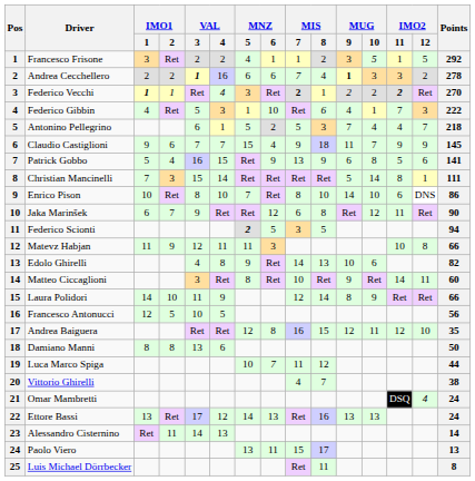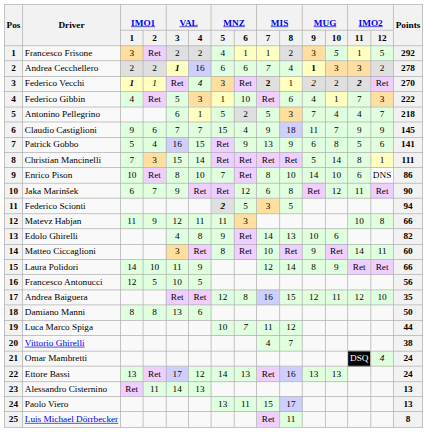 <table class="wikitable" style="font-size:85%; text-align: center;">
 <tr>
 <th rowspan=2>Pos</th>
 <th rowspan=2>Driver</th>
 <th colspan=2><br><a href='#'>IMO1</a></th>
 <th colspan=2><br><a href='#'>VAL</a></th>
 <th colspan=2><br><a href='#'>MNZ</a></th>
 <th colspan=2><br><a href='#'>MIS</a></th>
 <th colspan=2><br><a href='#'>MUG</a></th>
 <th colspan=2><br><a href='#'>IMO2</a></th>
 <th rowspan=2>Points</th>
 </tr>
 <tr>
 <th width="27">1</th>
 <th width="27">2</th>
 <th width="27">3</th>
 <th width="27">4</th>
 <th width="27">5</th>
 <th width="27">6</th>
 <th width="27">7</th>
 <th width="27">8</th>
 <th width="27">9</th>
 <th width="27">10</th>
 <th width="27">11</th>
 <th width="27">12</th>
 </tr>
 <tr>
 <th>1</th>
 <td align=left nowrap> Francesco Frisone</td>
 <td style="background:#FFDF9F;">3</td>
 <td style="background:#EFCFFF;">Ret</td>
 <td style="background:#DFDFDF;">2</td>
 <td style="background:#DFDFDF;">2</td>
 <td style="background:#DFFFDF;">4</td>
 <td style="background:#FFFFBF;">1</td>
 <td style="background:#FFFFBF;">1</td>
 <td style="background:#DFDFDF;">2</td>
 <td style="background:#FFDF9F;">3</td>
 <td style="background:#DFFFDF;"><em>5</em></td>
 <td style="background:#FFFFBF;">1</td>
 <td style="background:#DFFFDF;">5</td>
 <th>292</th>
 </tr>
 <tr>
 <th>2</th>
 <td align=left nowrap> Andrea Cecchellero</td>
 <td style="background:#DFDFDF;">2</td>
 <td style="background:#DFDFDF;">2</td>
 <td style="background:#FFFFBF;"><strong><em>1</em></strong></td>
 <td style="background:#CFCFFF;">16</td>
 <td style="background:#DFFFDF;">6</td>
 <td style="background:#DFFFDF;">6</td>
 <td style="background:#DFFFDF;"><em>7</em></td>
 <td style="background:#DFFFDF;">4</td>
 <td style="background:#FFFFBF;"><strong>1</strong></td>
 <td style="background:#FFDF9F;">3</td>
 <td style="background:#FFDF9F;">3</td>
 <td style="background:#DFDFDF;">2</td>
 <th>278</th>
 </tr>
 <tr>
 <th>3</th>
 <td align=left nowrap> Federico Vecchi</td>
 <td style="background:#FFFFBF;"><strong><em>1</em></strong></td>
 <td style="background:#FFFFBF;"><em>1</em></td>
 <td style="background:#EFCFFF;">Ret</td>
 <td style="background:#DFFFDF;"><em>4</em></td>
 <td style="background:#FFDF9F;">3</td>
 <td style="background:#EFCFFF;">Ret</td>
 <td style="background:#DFDFDF;"><strong>2</strong></td>
 <td style="background:#FFFFBF;">1</td>
 <td style="background:#DFDFDF;"><em>2</em></td>
 <td style="background:#DFDFDF;">2</td>
 <td style="background:#DFDFDF;"><strong><em>2</em></strong></td>
 <td style="background:#EFCFFF;">Ret</td>
 <th>270</th>
 </tr>
 <tr>
 <th>4</th>
 <td align=left nowrap> Federico Gibbin</td>
 <td style="background:#DFFFDF;">4</td>
 <td style="background:#EFCFFF;">Ret</td>
 <td style="background:#DFFFDF;">5</td>
 <td style="background:#FFDF9F;">3</td>
 <td style="background:#FFFFBF;">1</td>
 <td style="background:#DFFFDF;">10</td>
 <td style="background:#EFCFFF;">Ret</td>
 <td style="background:#DFFFDF;"><em>6</em></td>
 <td style="background:#DFFFDF;">4</td>
 <td style="background:#FFFFBF;">1</td>
 <td style="background:#DFFFDF;">7</td>
 <td style="background:#FFDF9F;">3</td>
 <th>222</th>
 </tr>
 <tr>
 <th>5</th>
 <td align=left nowrap> Antonino Pellegrino</td>
 <td></td>
 <td></td>
 <td style="background:#DFFFDF;">6</td>
 <td style="background:#FFFFBF;">1</td>
 <td style="background:#DFFFDF;">5</td>
 <td style="background:#DFDFDF;">2</td>
 <td style="background:#DFFFDF;">5</td>
 <td style="background:#FFDF9F;">3</td>
 <td style="background:#DFFFDF;">7</td>
 <td style="background:#DFFFDF;">4</td>
 <td style="background:#DFFFDF;">4</td>
 <td style="background:#DFFFDF;">7</td>
 <th>218</th>
 </tr>
 <tr>
 <th>6</th>
 <td align=left nowrap> Claudio Castiglioni</td>
 <td style="background:#DFFFDF;">9</td>
 <td style="background:#DFFFDF;">6</td>
 <td style="background:#DFFFDF;">7</td>
 <td style="background:#DFFFDF;">7</td>
 <td style="background:#DFFFDF;">15</td>
 <td style="background:#DFFFDF;">4</td>
 <td style="background:#DFFFDF;">9</td>
 <td style="background:#CFCFFF;">18</td>
 <td style="background:#DFFFDF;">11</td>
 <td style="background:#DFFFDF;">7</td>
 <td style="background:#DFFFDF;">9</td>
 <td style="background:#DFFFDF;">9</td>
 <th>145</th>
 </tr>
 <tr>
 <th>7</th>
 <td align=left nowrap> Patrick Gobbo</td>
 <td style="background:#DFFFDF;">5</td>
 <td style="background:#DFFFDF;">4</td>
 <td style="background:#CFCFFF;">16</td>
 <td style="background:#DFFFDF;">15</td>
 <td style="background:#EFCFFF;">Ret</td>
 <td style="background:#DFFFDF;">9</td>
 <td style="background:#DFFFDF;">13</td>
 <td style="background:#DFFFDF;">9</td>
 <td style="background:#DFFFDF;">6</td>
 <td style="background:#DFFFDF;">8</td>
 <td style="background:#DFFFDF;">5</td>
 <td style="background:#DFFFDF;">6</td>
 <th>141</th>
 </tr>
 <tr>
 <th>8</th>
 <td align=left nowrap> Christian Mancinelli</td>
 <td style="background:#DFFFDF;">7</td>
 <td style="background:#FFDF9F;">3</td>
 <td style="background:#DFFFDF;">15</td>
 <td style="background:#DFFFDF;">14</td>
 <td style="background:#EFCFFF;">Ret</td>
 <td style="background:#EFCFFF;">Ret</td>
 <td style="background:#EFCFFF;">Ret</td>
 <td style="background:#EFCFFF;">Ret</td>
 <td style="background:#DFFFDF;">5</td>
 <td style="background:#DFFFDF;">14</td>
 <td style="background:#DFFFDF;">8</td>
 <td style="background:#FFFFBF;">1</td>
 <th>111</th>
 </tr>
 <tr>
 <th>9</th>
 <td align=left nowrap> Enrico Pison</td>
 <td style="background:#DFFFDF;">10</td>
 <td style="background:#EFCFFF;">Ret</td>
 <td style="background:#DFFFDF;">8</td>
 <td style="background:#DFFFDF;">10</td>
 <td style="background:#DFFFDF;">7</td>
 <td style="background:#EFCFFF;">Ret</td>
 <td style="background:#DFFFDF;">8</td>
 <td style="background:#DFFFDF;">10</td>
 <td style="background:#DFFFDF;">14</td>
 <td style="background:#DFFFDF;">10</td>
 <td style="background:#DFFFDF;">6</td>
 <td style="background:#FFFFFF;">DNS</td>
 <th>86</th>
 </tr>
 <tr>
 <th>10</th>
 <td align=left nowrap> Jaka Marinšek</td>
 <td style="background:#DFFFDF;">6</td>
 <td style="background:#DFFFDF;">7</td>
 <td style="background:#DFFFDF;">9</td>
 <td style="background:#EFCFFF;">Ret</td>
 <td style="background:#EFCFFF;">Ret</td>
 <td style="background:#DFFFDF;">12</td>
 <td style="background:#DFFFDF;">6</td>
 <td style="background:#DFFFDF;">8</td>
 <td style="background:#EFCFFF;">Ret</td>
 <td style="background:#DFFFDF;">12</td>
 <td style="background:#DFFFDF;">11</td>
 <td style="background:#EFCFFF;">Ret</td>
 <th>90</th>
 </tr>
 <tr>
 <th>11</th>
 <td align=left nowrap> Federico Scionti</td>
 <td></td>
 <td></td>
 <td></td>
 <td></td>
 <td style="background:#DFDFDF;"><strong><em>2</em></strong></td>
 <td style="background:#DFFFDF;">5</td>
 <td style="background:#FFDF9F;">3</td>
 <td style="background:#DFFFDF;">5</td>
 <td></td>
 <td></td>
 <td></td>
 <td></td>
 <th>94</th>
 </tr>
 <tr>
 <th>12</th>
 <td align=left nowrap> Matevz Habjan</td>
 <td style="background:#DFFFDF;">11</td>
 <td style="background:#DFFFDF;">9</td>
 <td style="background:#DFFFDF;">12</td>
 <td style="background:#DFFFDF;">11</td>
 <td style="background:#DFFFDF;">11</td>
 <td style="background:#FFDF9F;">3</td>
 <td></td>
 <td></td>
 <td></td>
 <td></td>
 <td style="background:#DFFFDF;">10</td>
 <td style="background:#DFFFDF;">8</td>
 <th>66</th>
 </tr>
 <tr>
 <th>13</th>
 <td align=left nowrap> Edolo Ghirelli</td>
 <td></td>
 <td></td>
 <td style="background:#DFFFDF;">4</td>
 <td style="background:#DFFFDF;">8</td>
 <td style="background:#DFFFDF;">9</td>
 <td style="background:#EFCFFF;">Ret</td>
 <td style="background:#DFFFDF;">14</td>
 <td style="background:#DFFFDF;">13</td>
 <td style="background:#DFFFDF;">10</td>
 <td style="background:#DFFFDF;">6</td>
 <td></td>
 <td></td>
 <th>82</th>
 </tr>
 <tr>
 <th>14</th>
 <td align=left nowrap> Matteo Ciccaglioni</td>
 <td></td>
 <td></td>
 <td style="background:#FFDF9F;">3</td>
 <td style="background:#EFCFFF;">Ret</td>
 <td style="background:#DFFFDF;">8</td>
 <td style="background:#EFCFFF;">Ret</td>
 <td style="background:#DFFFDF;">10</td>
 <td style="background:#EFCFFF;">Ret</td>
 <td style="background:#DFFFDF;">9</td>
 <td style="background:#EFCFFF;">Ret</td>
 <td style="background:#DFFFDF;">14</td>
 <td style="background:#DFFFDF;">11</td>
 <th>60</th>
 </tr>
 <tr>
 <th>15</th>
 <td align=left nowrap> Laura Polidori</td>
 <td style="background:#DFFFDF;">14</td>
 <td style="background:#DFFFDF;">10</td>
 <td style="background:#DFFFDF;">11</td>
 <td style="background:#DFFFDF;">9</td>
 <td></td>
 <td></td>
 <td style="background:#DFFFDF;">12</td>
 <td style="background:#DFFFDF;">14</td>
 <td style="background:#DFFFDF;">8</td>
 <td style="background:#DFFFDF;">9</td>
 <td style="background:#EFCFFF;">Ret</td>
 <td style="background:#EFCFFF;">Ret</td>
 <th>66</th>
 </tr>
 <tr>
 <th>16</th>
 <td align=left nowrap> Francesco Antonucci</td>
 <td style="background:#DFFFDF;">12</td>
 <td style="background:#DFFFDF;">5</td>
 <td style="background:#DFFFDF;">10</td>
 <td style="background:#DFFFDF;">5</td>
 <td></td>
 <td></td>
 <td></td>
 <td></td>
 <td></td>
 <td></td>
 <td></td>
 <td></td>
 <th>56</th>
 </tr>
 <tr>
 <th>17</th>
 <td align=left nowrap> Andrea Baiguera</td>
 <td></td>
 <td></td>
 <td style="background:#EFCFFF;">Ret</td>
 <td style="background:#EFCFFF;">Ret</td>
 <td style="background:#DFFFDF;">12</td>
 <td style="background:#DFFFDF;">8</td>
 <td style="background:#CFCFFF;">16</td>
 <td style="background:#DFFFDF;">15</td>
 <td style="background:#DFFFDF;">12</td>
 <td style="background:#DFFFDF;">11</td>
 <td style="background:#DFFFDF;">12</td>
 <td style="background:#DFFFDF;">10</td>
 <th>35</th>
 </tr>
 <tr>
 <th>18</th>
 <td align=left nowrap> Damiano Manni</td>
 <td style="background:#DFFFDF;">8</td>
 <td style="background:#DFFFDF;">8</td>
 <td style="background:#DFFFDF;">13</td>
 <td style="background:#DFFFDF;">6</td>
 <td></td>
 <td></td>
 <td></td>
 <td></td>
 <td></td>
 <td></td>
 <td></td>
 <td></td>
 <th>50</th>
 </tr>
 <tr>
 <th>19</th>
 <td align=left nowrap> Luca Marco Spiga</td>
 <td></td>
 <td></td>
 <td></td>
 <td></td>
 <td style="background:#DFFFDF;">10</td>
 <td style="background:#DFFFDF;"><em>7</em></td>
 <td style="background:#DFFFDF;">11</td>
 <td style="background:#DFFFDF;">12</td>
 <td></td>
 <td></td>
 <td></td>
 <td></td>
 <th>44</th>
 </tr>
 <tr>
 <th>20</th>
 <td align=left nowrap> <a href='#'>Vittorio Ghirelli</a></td>
 <td></td>
 <td></td>
 <td></td>
 <td></td>
 <td></td>
 <td></td>
 <td style="background:#DFFFDF;">4</td>
 <td style="background:#DFFFDF;">7</td>
 <td></td>
 <td></td>
 <td></td>
 <td></td>
 <th>38</th>
 </tr>
 <tr>
 <th>21</th>
 <td align=left nowrap> Omar Mambretti</td>
 <td></td>
 <td></td>
 <td></td>
 <td></td>
 <td></td>
 <td></td>
 <td></td>
 <td></td>
 <td></td>
 <td></td>
 <td style="background:#000000; color:white">DSQ</td>
 <td style="background:#DFFFDF;"><em>4</em></td>
 <th>24</th>
 </tr>
 <tr>
 <th>22</th>
 <td align=left nowrap> Ettore Bassi</td>
 <td style="background:#DFFFDF;">13</td>
 <td style="background:#EFCFFF;">Ret</td>
 <td style="background:#CFCFFF;">17</td>
 <td style="background:#DFFFDF;">12</td>
 <td style="background:#DFFFDF;">14</td>
 <td style="background:#DFFFDF;">13</td>
 <td style="background:#EFCFFF;">Ret</td>
 <td style="background:#CFCFFF;">16</td>
 <td style="background:#DFFFDF;">13</td>
 <td style="background:#DFFFDF;">13</td>
 <td></td>
 <td></td>
 <th>24</th>
 </tr>
 <tr>
 <th>23</th>
 <td align=left nowrap> Alessandro Cisternino</td>
 <td style="background:#EFCFFF;">Ret</td>
 <td style="background:#DFFFDF;">11</td>
 <td style="background:#DFFFDF;">14</td>
 <td style="background:#DFFFDF;">13</td>
 <td></td>
 <td></td>
 <td></td>
 <td></td>
 <td></td>
 <td></td>
 <td></td>
 <td></td>
-<th>14</th>
+<th>13</th>
 </tr>
 <tr>
 <th>24</th>
 <td align=left nowrap> Paolo Viero</td>
 <td></td>
 <td></td>
 <td></td>
 <td></td>
 <td style="background:#DFFFDF;">13</td>
 <td style="background:#DFFFDF;">11</td>
 <td style="background:#DFFFDF;">15</td>
 <td style="background:#CFCFFF;">17</td>
 <td></td>
 <td></td>
 <td></td>
 <td></td>
 <th>13</th>
 </tr>
 <tr>
 <th>25</th>
 <td align=left nowrap> <a href='#'>Luis Michael Dörrbecker</a></td>
 <td></td>
 <td></td>
 <td></td>
 <td></td>
 <td></td>
 <td></td>
 <td style="background:#EFCFFF;">Ret</td>
 <td style="background:#DFFFDF;">11</td>
 <td></td>
 <td></td>
 <td></td>
 <td></td>
 <th>8</th>
 </tr>
 </table>
